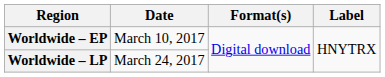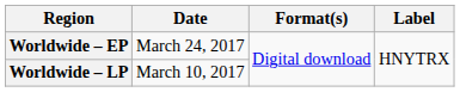 <table class="wikitable plainrowheaders">
 <tr>
 <th scope="col">Region</th>
 <th scope="col">Date</th>
 <th scope="col">Format(s)</th>
 <th scope="col">Label</th>
 </tr>
 <tr>
 <th scope="row">Worldwide – EP</th>
-<td>March 10, 2017</td>
+<td>March 24, 2017</td>
 <td rowspan=2><a href='#'>Digital download</a></td>
 <td rowspan=2>HNYTRX</td>
 </tr>
 <tr>
 <th scope="row">Worldwide – LP</th>
-<td>March 24, 2017</td>
+<td>March 10, 2017</td>
 </tr>
 </table>
